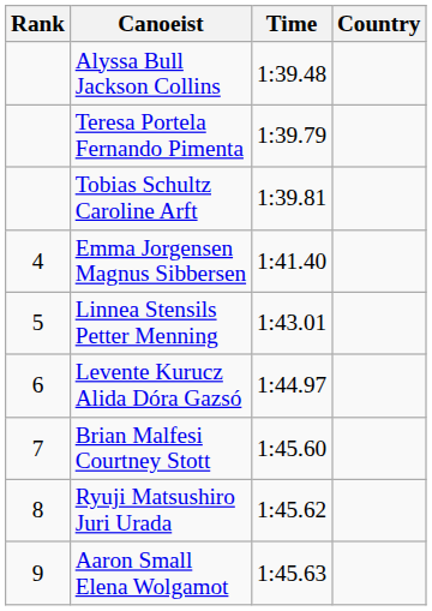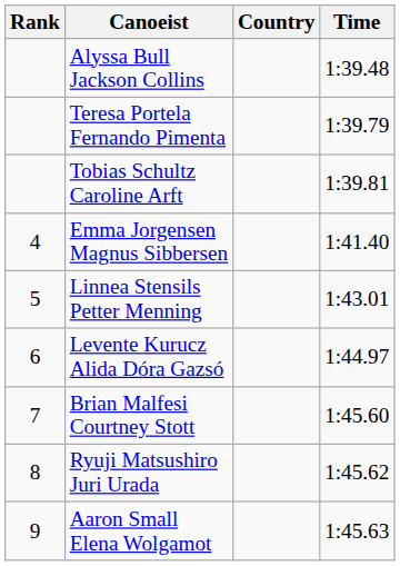 <table class="wikitable" style="text-align:center">
 <tr>
 <th>Rank</th>
 <th>Canoeist</th>
+<th>Country</th>
 <th>Time</th>
-<th>Country</th>
 </tr>
 <tr>
 <td></td>
 <td align="left"><a href='#'>Alyssa Bull</a><br><a href='#'>Jackson Collins</a></td>
+<td align="left"></td>
 <td>1:39.48</td>
-<td align="left"></td>
 </tr>
 <tr>
 <td></td>
 <td align="left"><a href='#'>Teresa Portela</a><br><a href='#'>Fernando Pimenta</a></td>
+<td align="left"></td>
 <td>1:39.79</td>
-<td align="left"></td>
 </tr>
 <tr>
 <td></td>
 <td align="left"><a href='#'>Tobias Schultz</a><br><a href='#'>Caroline Arft</a></td>
+<td align="left"></td>
 <td>1:39.81</td>
-<td align="left"></td>
 </tr>
 <tr>
 <td>4</td>
 <td align="left"><a href='#'>Emma Jorgensen</a><br><a href='#'>Magnus Sibbersen</a></td>
+<td align="left"></td>
 <td>1:41.40</td>
-<td align="left"></td>
 </tr>
 <tr>
 <td>5</td>
 <td align="left"><a href='#'>Linnea Stensils</a><br><a href='#'>Petter Menning</a></td>
+<td align="left"></td>
 <td>1:43.01</td>
-<td align="left"></td>
 </tr>
 <tr>
 <td>6</td>
 <td align="left"><a href='#'>Levente Kurucz</a><br><a href='#'>Alida Dóra Gazsó</a></td>
+<td align="left"></td>
 <td>1:44.97</td>
-<td align="left"></td>
 </tr>
 <tr>
 <td>7</td>
 <td align="left"><a href='#'>Brian Malfesi</a><br><a href='#'>Courtney Stott</a></td>
+<td align="left"></td>
 <td>1:45.60</td>
-<td align="left"></td>
 </tr>
 <tr>
 <td>8</td>
 <td align="left"><a href='#'>Ryuji Matsushiro</a><br><a href='#'>Juri Urada</a></td>
+<td align="left"></td>
 <td>1:45.62</td>
-<td align="left"></td>
 </tr>
 <tr>
 <td>9</td>
 <td align="left"><a href='#'>Aaron Small</a><br><a href='#'>Elena Wolgamot</a></td>
+<td align="left"></td>
 <td>1:45.63</td>
-<td align="left"></td>
 </tr>
 </table>
